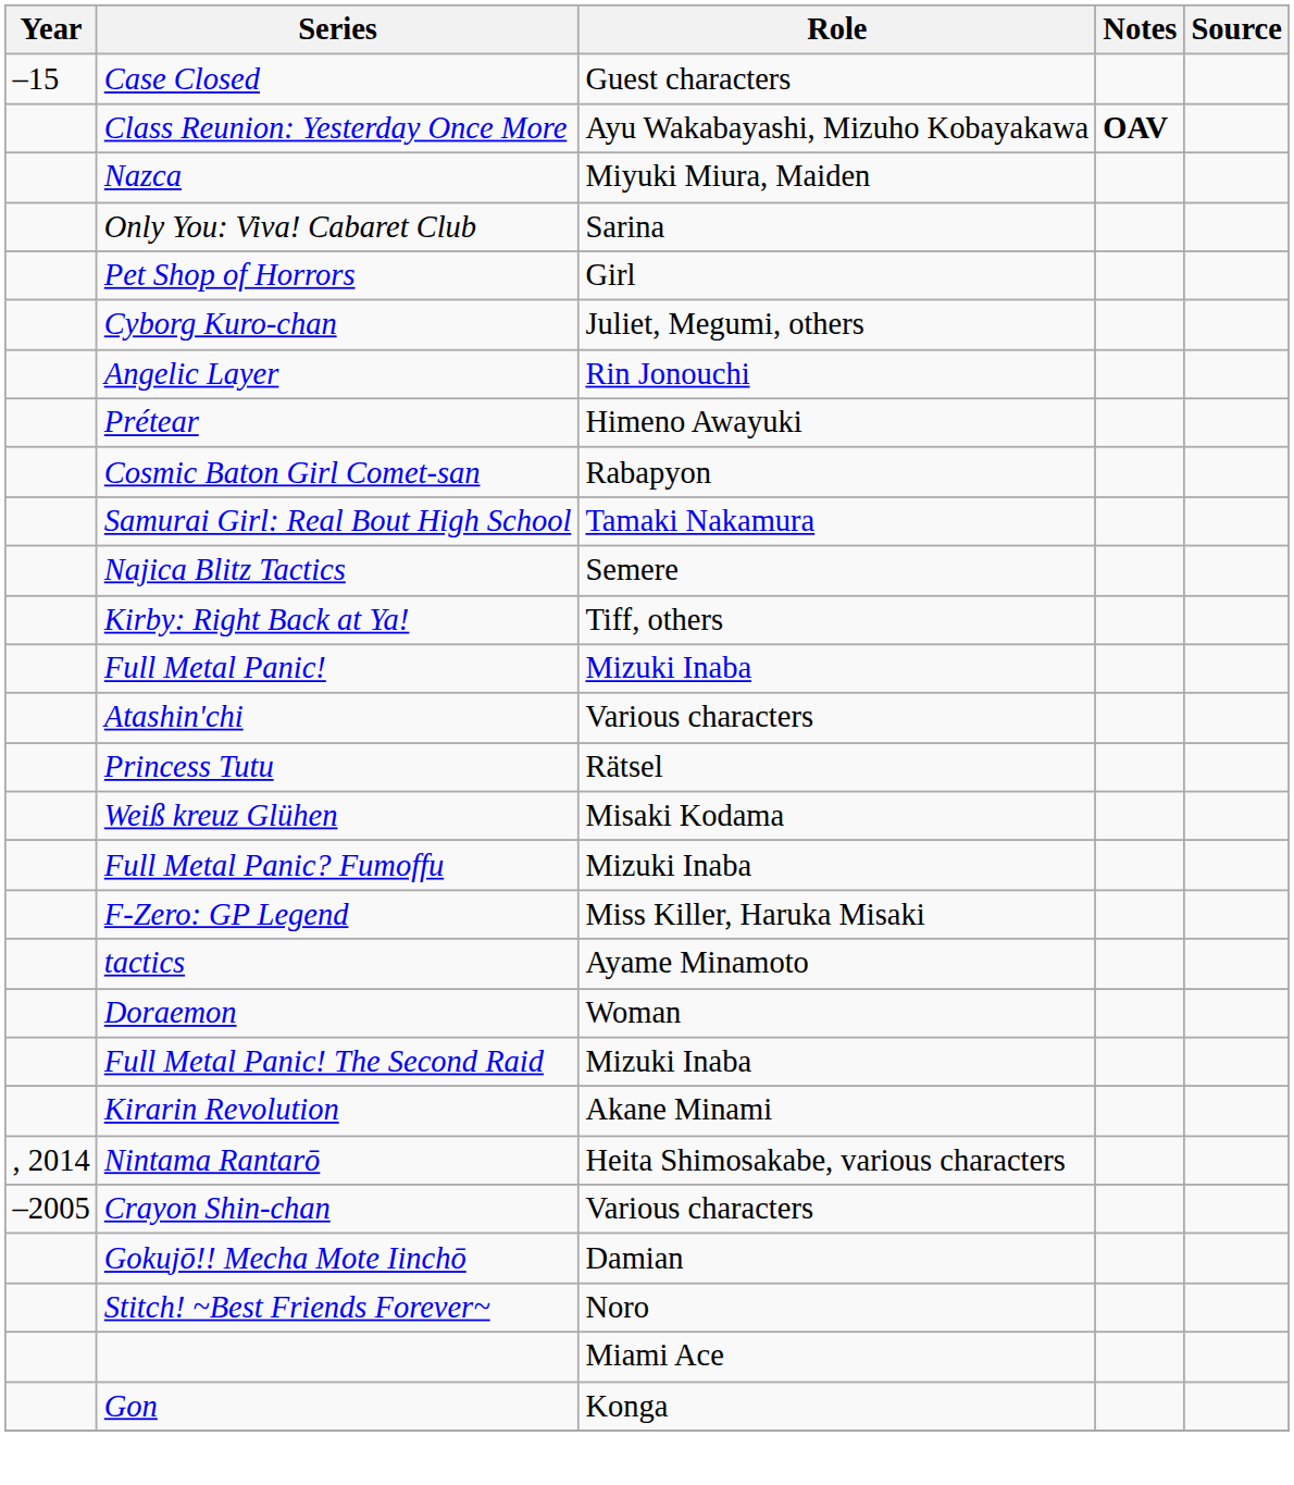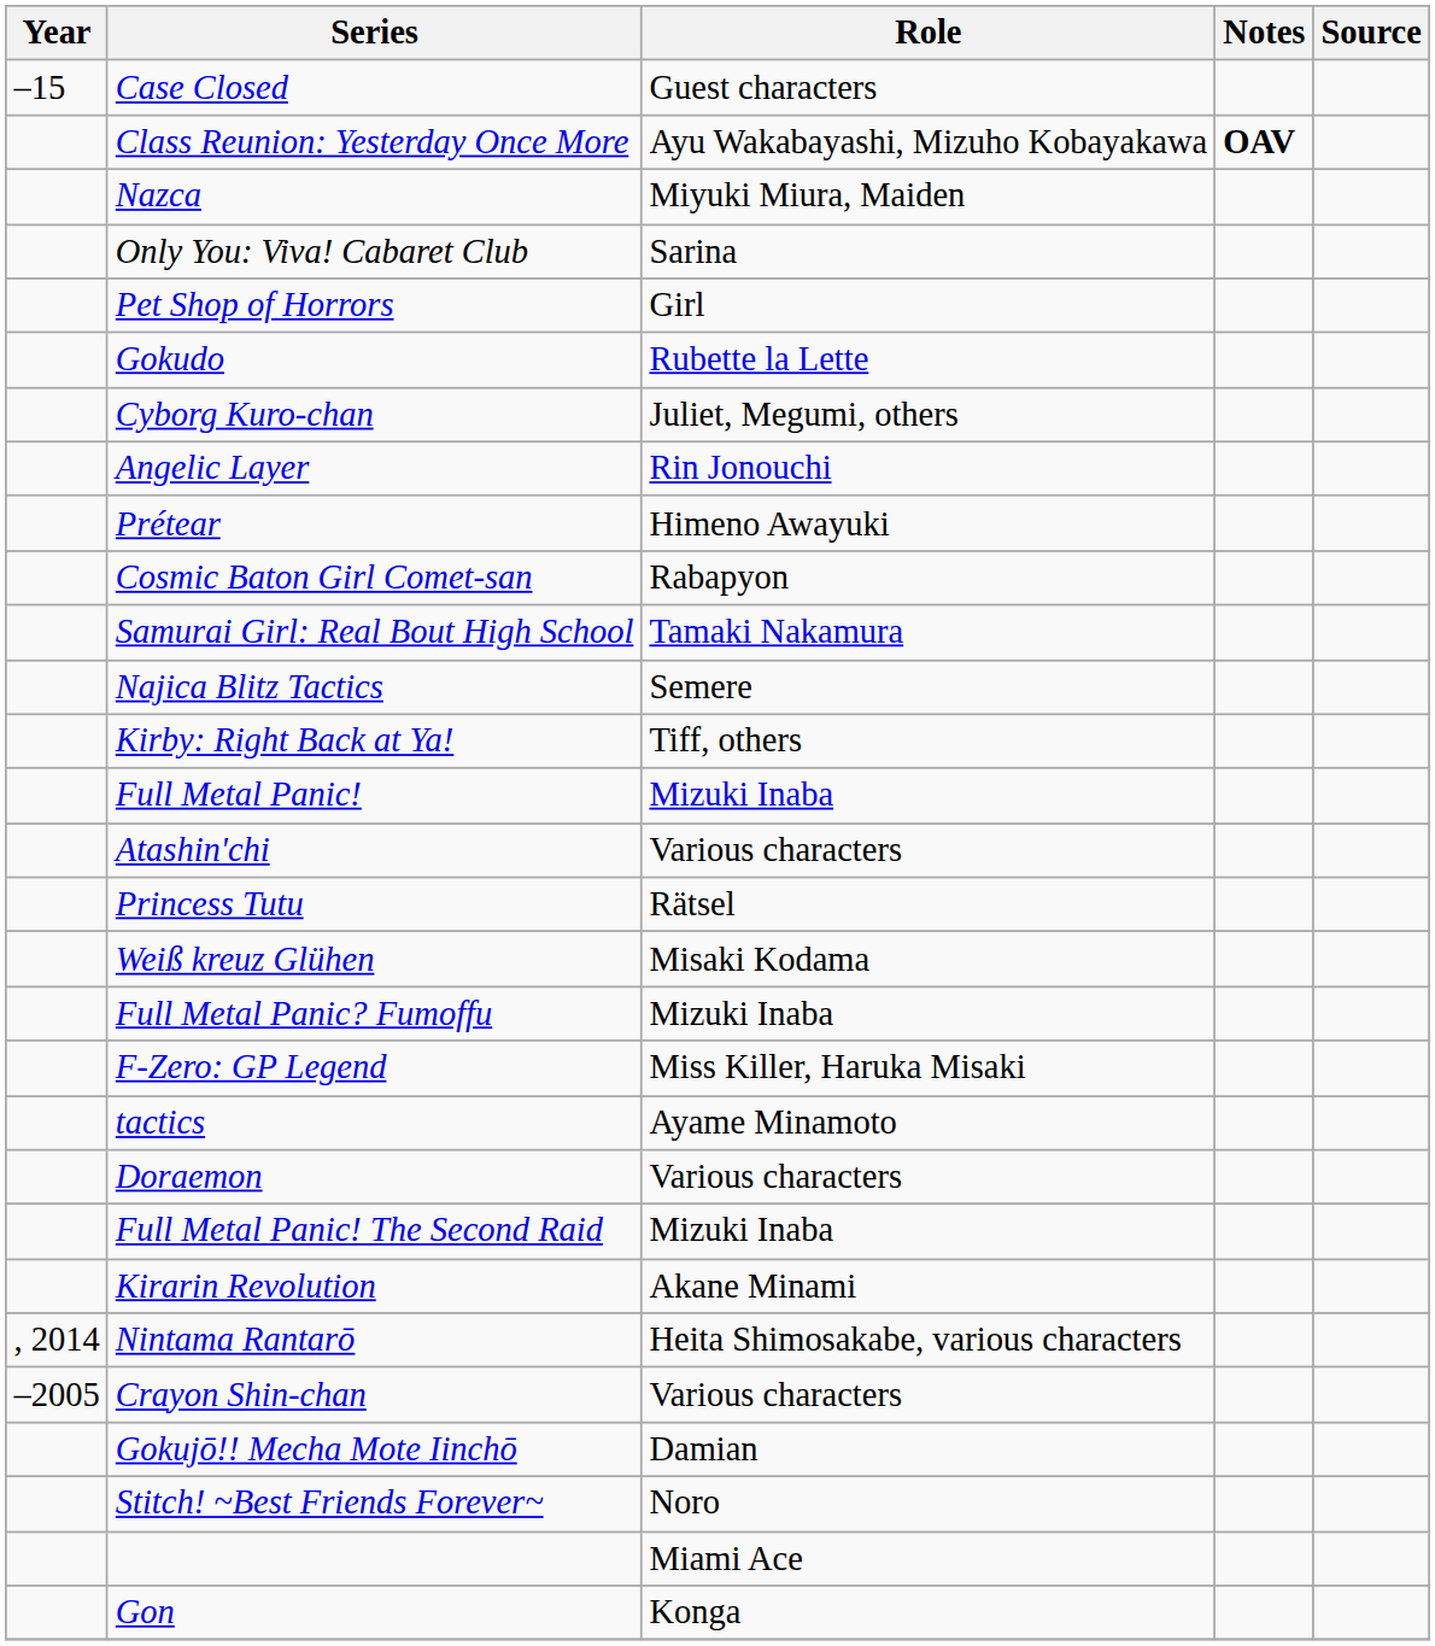 <table class="wikitable sortable plainrowheaders">
 <tr>
 <th>Year</th>
 <th>Series</th>
 <th>Role</th>
 <th class="unsortable">Notes</th>
 <th class="unsortable">Source</th>
 </tr>
 <tr>
 <td>–15</td>
 <td><em><a href='#'>Case Closed</a></em></td>
 <td>Guest characters</td>
 <td></td>
 <td></td>
 </tr>
 <tr>
 <td></td>
 <td><em><a href='#'>Class Reunion: Yesterday Once More</a></em></td>
 <td>Ayu Wakabayashi, Mizuho Kobayakawa</td>
 <td><strong>OAV</strong></td>
 <td></td>
 </tr>
 <tr>
 <td></td>
 <td><em><a href='#'>Nazca</a></em></td>
 <td>Miyuki Miura, Maiden</td>
 <td></td>
 <td></td>
 </tr>
 <tr>
 <td></td>
 <td><em>Only You: Viva! Cabaret Club</em></td>
 <td>Sarina</td>
 <td></td>
 <td></td>
 </tr>
 <tr>
 <td></td>
 <td><em><a href='#'>Pet Shop of Horrors</a></em></td>
 <td>Girl</td>
+<td></td>
+<td></td>
+</tr>
+<tr>
+<td></td>
+<td><em><a href='#'>Gokudo</a></em></td>
+<td><a href='#'>Rubette la Lette</a></td>
 <td></td>
 <td></td>
 </tr>
 <tr>
 <td></td>
 <td><em><a href='#'>Cyborg Kuro-chan</a></em></td>
 <td>Juliet, Megumi, others</td>
 <td></td>
 <td></td>
 </tr>
 <tr>
 <td></td>
 <td><em><a href='#'>Angelic Layer</a></em></td>
 <td><a href='#'>Rin Jonouchi</a></td>
 <td></td>
 <td></td>
 </tr>
 <tr>
 <td></td>
 <td><em><a href='#'>Prétear</a></em></td>
 <td>Himeno Awayuki</td>
 <td></td>
 <td></td>
 </tr>
 <tr>
 <td></td>
 <td><em><a href='#'>Cosmic Baton Girl Comet-san</a></em></td>
 <td>Rabapyon</td>
 <td></td>
 <td></td>
 </tr>
 <tr>
 <td></td>
 <td><em><a href='#'>Samurai Girl: Real Bout High School</a></em></td>
 <td><a href='#'>Tamaki Nakamura</a></td>
 <td></td>
 <td></td>
 </tr>
 <tr>
 <td></td>
 <td><em><a href='#'>Najica Blitz Tactics</a></em></td>
 <td>Semere</td>
 <td></td>
 <td></td>
 </tr>
 <tr>
 <td></td>
 <td><em><a href='#'>Kirby: Right Back at Ya!</a></em></td>
 <td>Tiff, others</td>
 <td></td>
 <td></td>
 </tr>
 <tr>
 <td></td>
 <td><em><a href='#'>Full Metal Panic!</a></em></td>
 <td><a href='#'>Mizuki Inaba</a></td>
 <td></td>
 <td></td>
 </tr>
 <tr>
 <td></td>
 <td><em><a href='#'>Atashin'chi</a></em></td>
 <td>Various characters </td>
 <td></td>
 <td></td>
 </tr>
 <tr>
 <td></td>
 <td><em><a href='#'>Princess Tutu</a></em></td>
 <td>Rätsel</td>
 <td></td>
 <td></td>
 </tr>
 <tr>
 <td></td>
 <td><em><a href='#'>Weiß kreuz Glühen</a></em></td>
 <td>Misaki Kodama</td>
 <td></td>
 <td></td>
 </tr>
 <tr>
 <td></td>
 <td><em><a href='#'>Full Metal Panic? Fumoffu</a></em></td>
 <td>Mizuki Inaba</td>
 <td></td>
 <td></td>
 </tr>
 <tr>
 <td></td>
 <td><em><a href='#'>F-Zero: GP Legend</a></em></td>
 <td>Miss Killer, Haruka Misaki</td>
 <td></td>
 <td></td>
 </tr>
 <tr>
 <td></td>
 <td><em><a href='#'>tactics</a></em></td>
 <td>Ayame Minamoto</td>
 <td></td>
 <td></td>
 </tr>
 <tr>
 <td></td>
 <td><em><a href='#'>Doraemon</a></em></td>
-<td>Woman</td>
+<td>Various characters</td>
 <td></td>
 <td></td>
 </tr>
 <tr>
 <td></td>
 <td><em><a href='#'>Full Metal Panic! The Second Raid</a></em></td>
 <td>Mizuki Inaba</td>
 <td></td>
 <td></td>
 </tr>
 <tr>
 <td></td>
 <td><em><a href='#'>Kirarin Revolution</a></em></td>
 <td>Akane Minami</td>
 <td></td>
 <td></td>
 </tr>
 <tr>
 <td>, 2014</td>
 <td><em><a href='#'>Nintama Rantarō</a></em></td>
 <td>Heita Shimosakabe, various characters</td>
 <td></td>
 <td></td>
 </tr>
 <tr>
 <td>–2005</td>
 <td><em><a href='#'>Crayon Shin-chan</a></em></td>
 <td>Various characters</td>
 <td></td>
 <td></td>
 </tr>
 <tr>
 <td></td>
 <td><em><a href='#'>Gokujō!! Mecha Mote Iinchō</a></em></td>
 <td>Damian</td>
 <td></td>
 <td></td>
 </tr>
 <tr>
 <td></td>
 <td><em><a href='#'>Stitch! ~Best Friends Forever~</a></em></td>
 <td>Noro</td>
 <td></td>
 <td></td>
 </tr>
 <tr>
 <td></td>
 <td><em></em></td>
 <td>Miami Ace</td>
 <td></td>
 <td></td>
 </tr>
 <tr>
 <td></td>
 <td><em><a href='#'>Gon</a></em></td>
 <td>Konga</td>
 <td></td>
 <td></td>
 </tr>
 <tr>
 </tr>
 </table>
